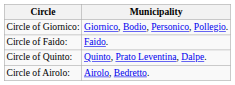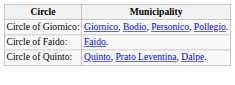 <table class="wikitable sortable">
 <tr>
 <th>Circle</th>
 <th>Municipality</th>
 </tr>
 <tr>
 <td>Circle of Giornico:</td>
 <td><a href='#'>Giornico</a>, <a href='#'>Bodio</a>, <a href='#'>Personico</a>, <a href='#'>Pollegio</a>.</td>
 </tr>
 <tr>
 <td>Circle of Faido:</td>
 <td><a href='#'>Faido</a>.</td>
 </tr>
 <tr>
 <td>Circle of Quinto:</td>
 <td><a href='#'>Quinto</a>, <a href='#'>Prato Leventina</a>, <a href='#'>Dalpe</a>.</td>
 </tr>
-<tr>
-<td>Circle of Airolo:</td>
-<td><a href='#'>Airolo</a>, <a href='#'>Bedretto</a>.</td>
-</tr>
 </table>
